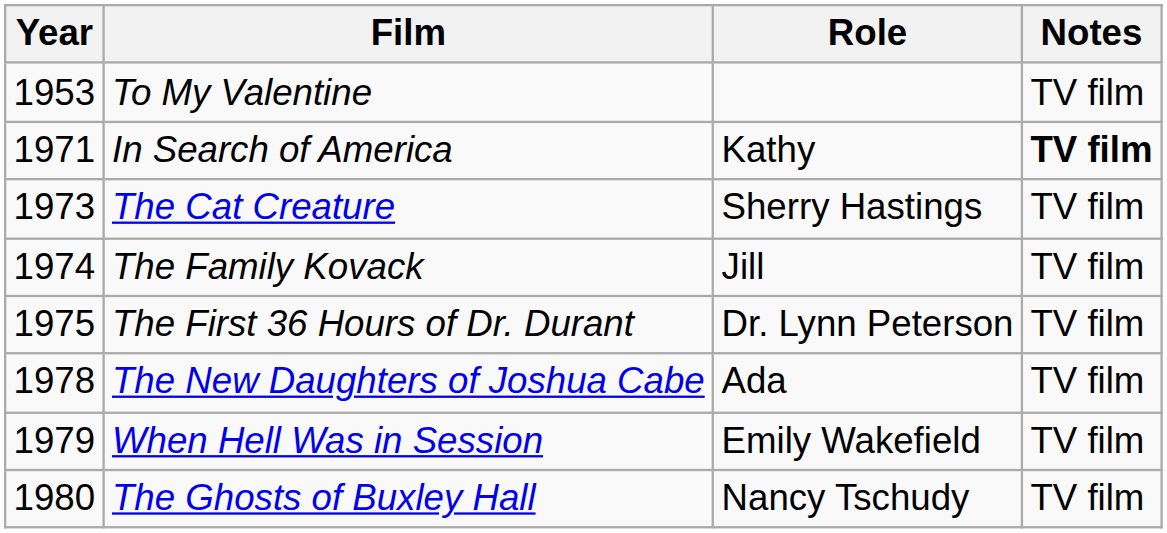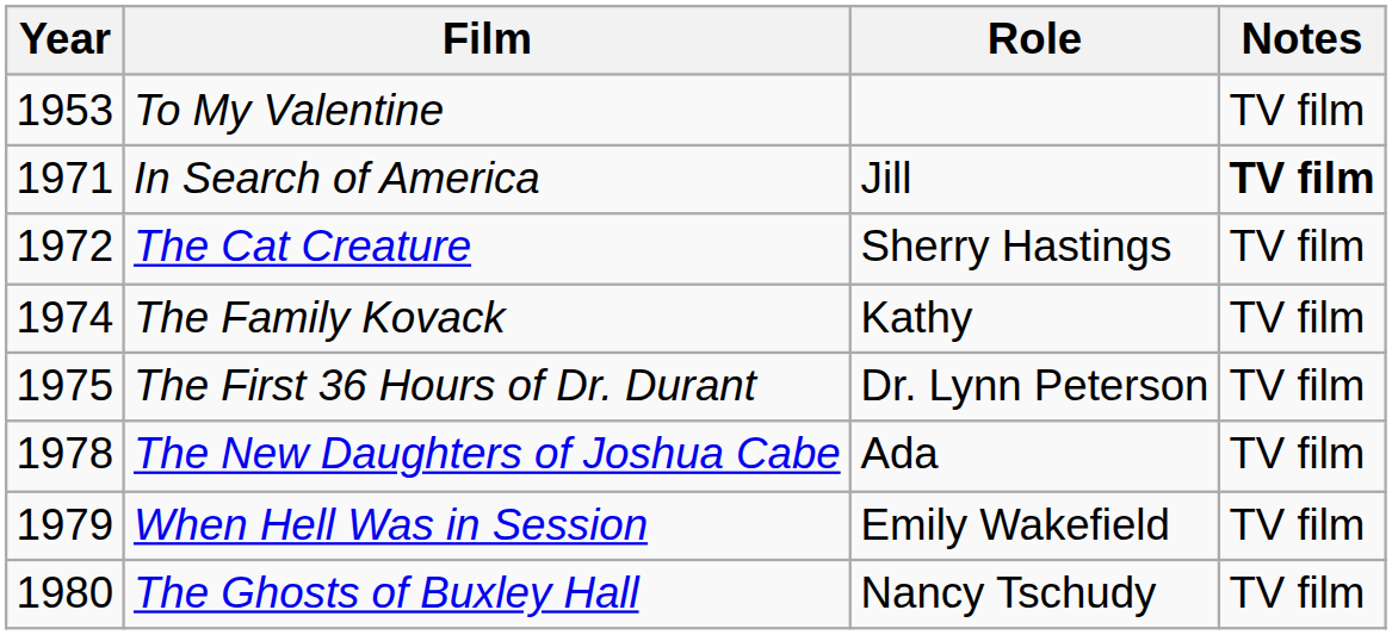 <table class="wikitable">
 <tr>
 <th>Year</th>
 <th>Film</th>
 <th>Role</th>
 <th>Notes</th>
 </tr>
 <tr>
 <td>1953</td>
 <td><em>To My Valentine</em></td>
 <td></td>
 <td>TV film</td>
 </tr>
 <tr>
 <td>1971</td>
 <td><em>In Search of America</em></td>
-<td>Kathy</td>
+<td>Jill</td>
 <td><strong>TV film</strong></td>
 </tr>
 <tr>
-<td>1973</td>
+<td>1972</td>
 <td><em><a href='#'>The Cat Creature</a></em></td>
 <td>Sherry Hastings</td>
 <td>TV film</td>
 </tr>
 <tr>
 <td>1974</td>
 <td><em>The Family Kovack</em></td>
-<td>Jill</td>
+<td>Kathy</td>
 <td>TV film</td>
 </tr>
 <tr>
 <td>1975</td>
 <td><em>The First 36 Hours of Dr. Durant</em></td>
 <td>Dr. Lynn Peterson</td>
 <td>TV film</td>
 </tr>
 <tr>
 <td>1978</td>
 <td><em><a href='#'>The New Daughters of Joshua Cabe</a></em></td>
 <td>Ada</td>
 <td>TV film</td>
 </tr>
 <tr>
 <td>1979</td>
 <td><em><a href='#'>When Hell Was in Session</a></em></td>
 <td>Emily Wakefield</td>
 <td>TV film</td>
 </tr>
 <tr>
 <td>1980</td>
 <td><em><a href='#'>The Ghosts of Buxley Hall</a></em></td>
 <td>Nancy Tschudy</td>
 <td>TV film</td>
 </tr>
 </table>
